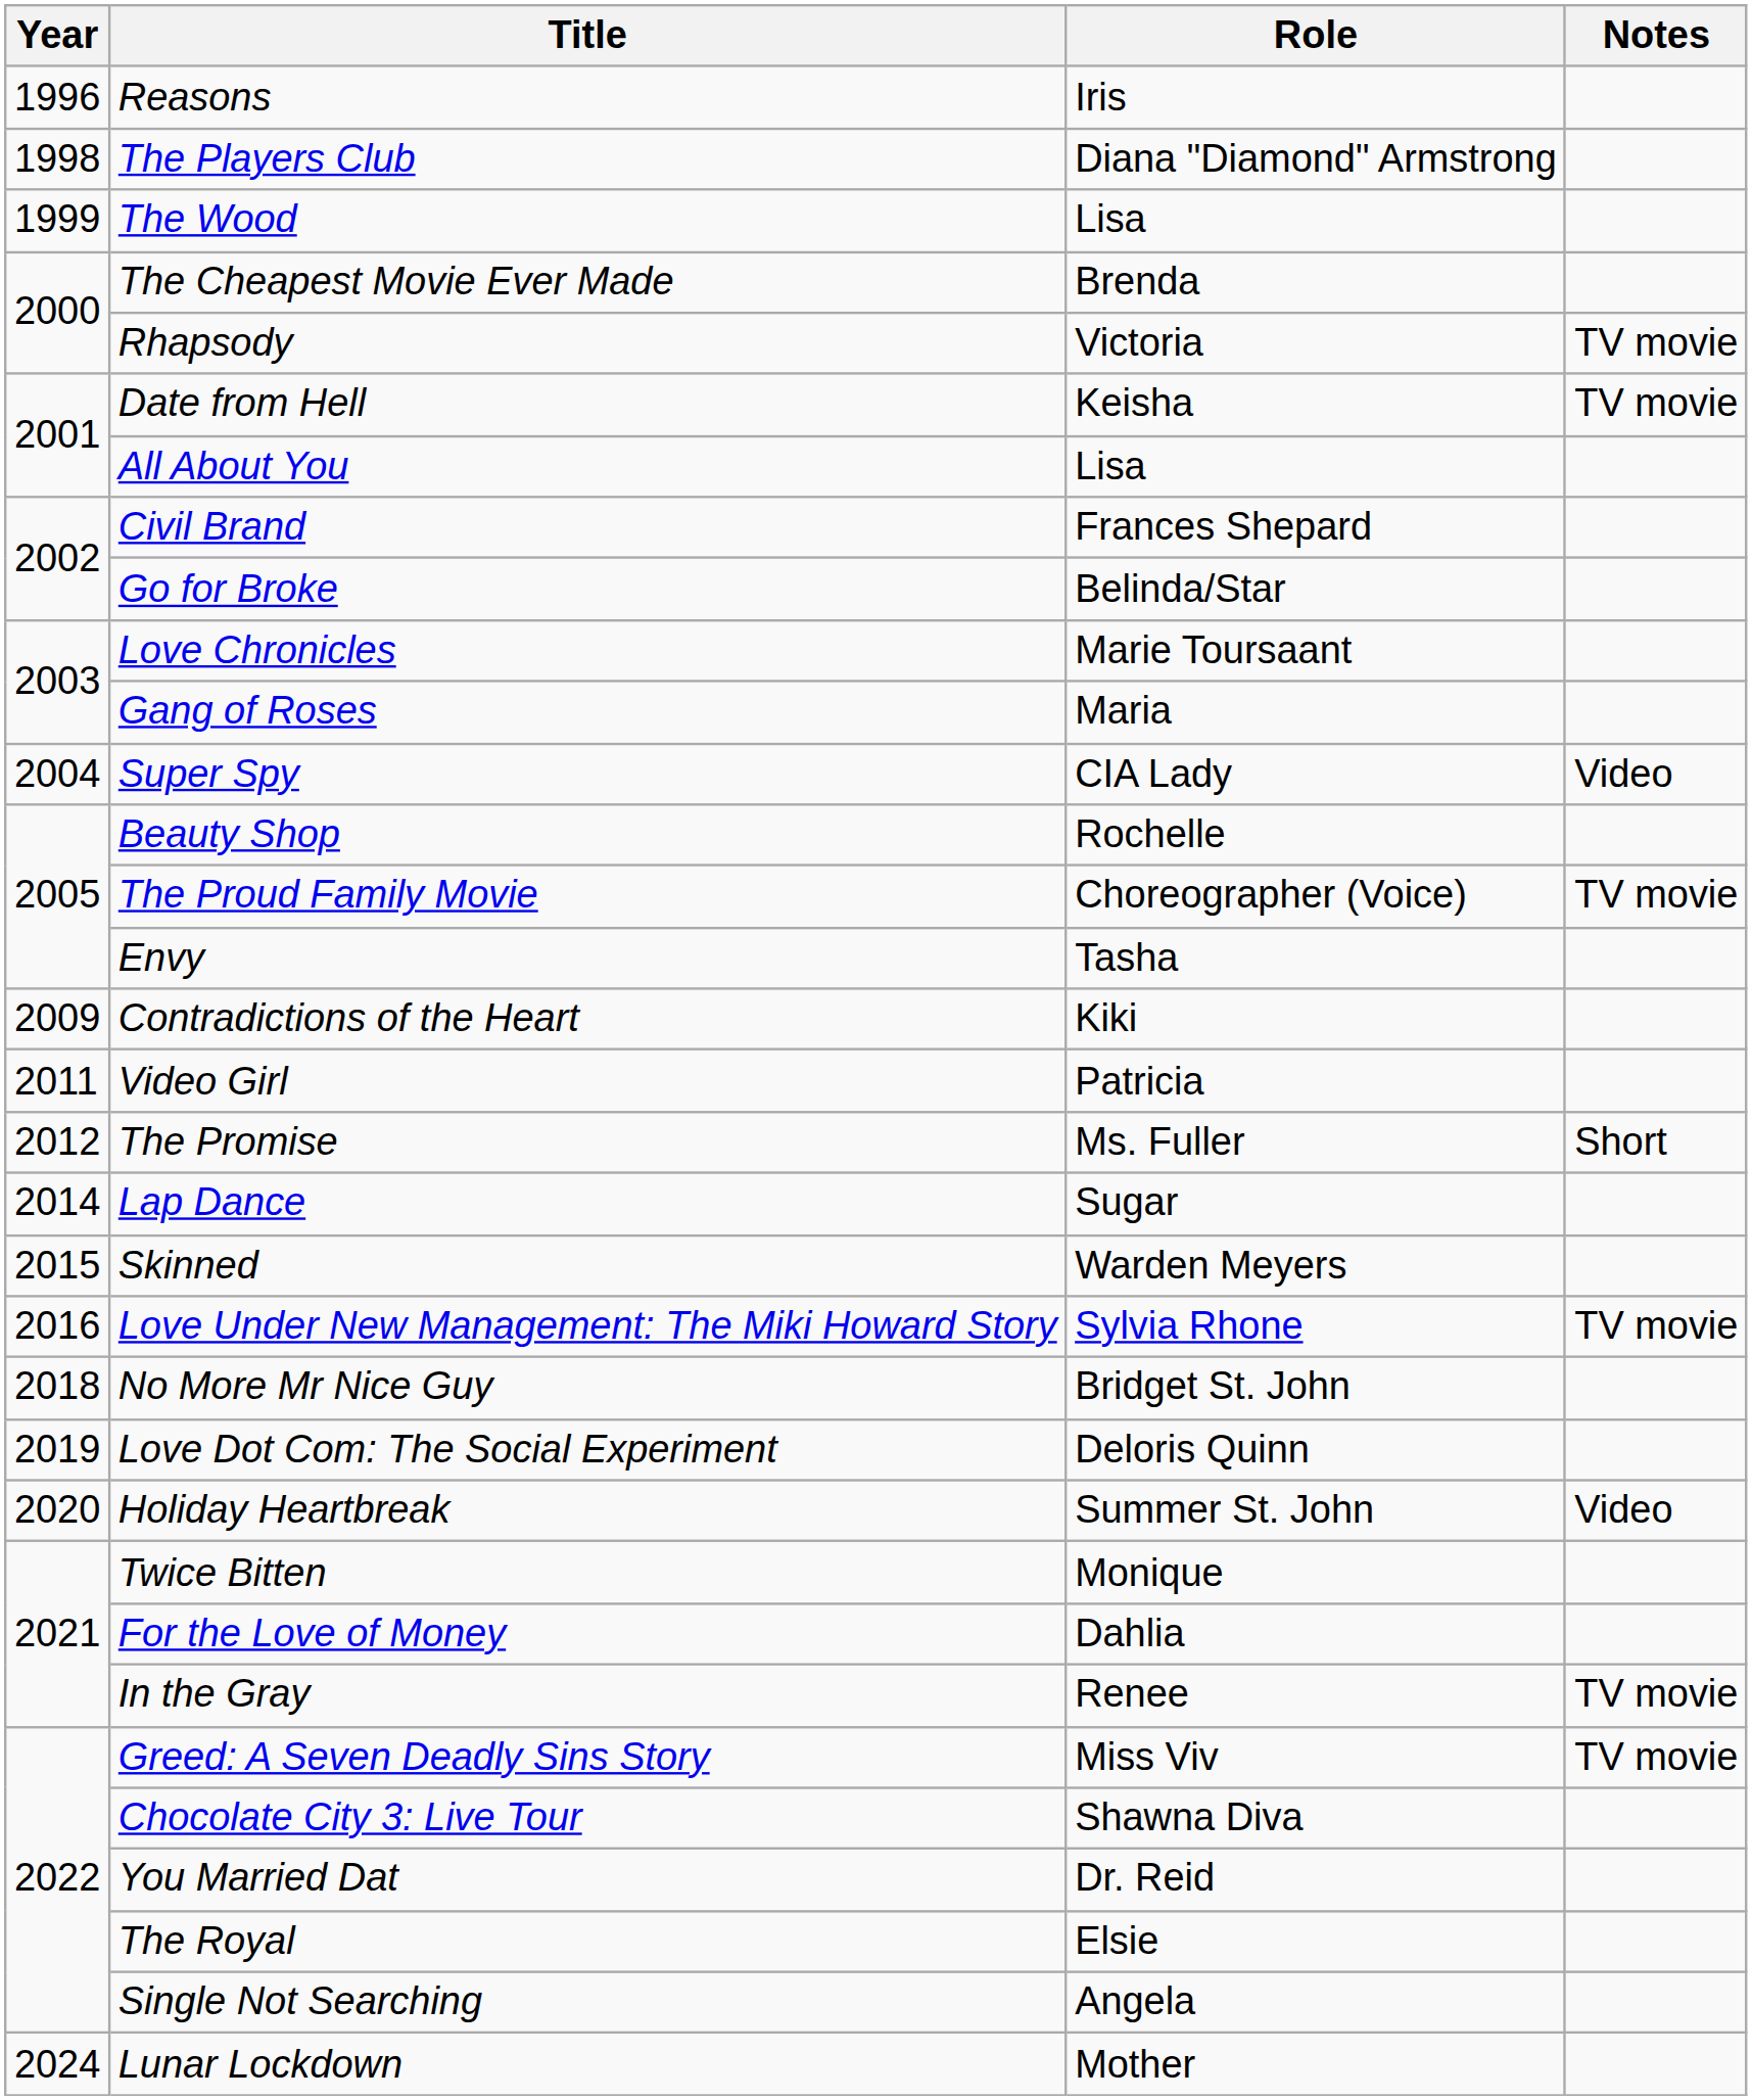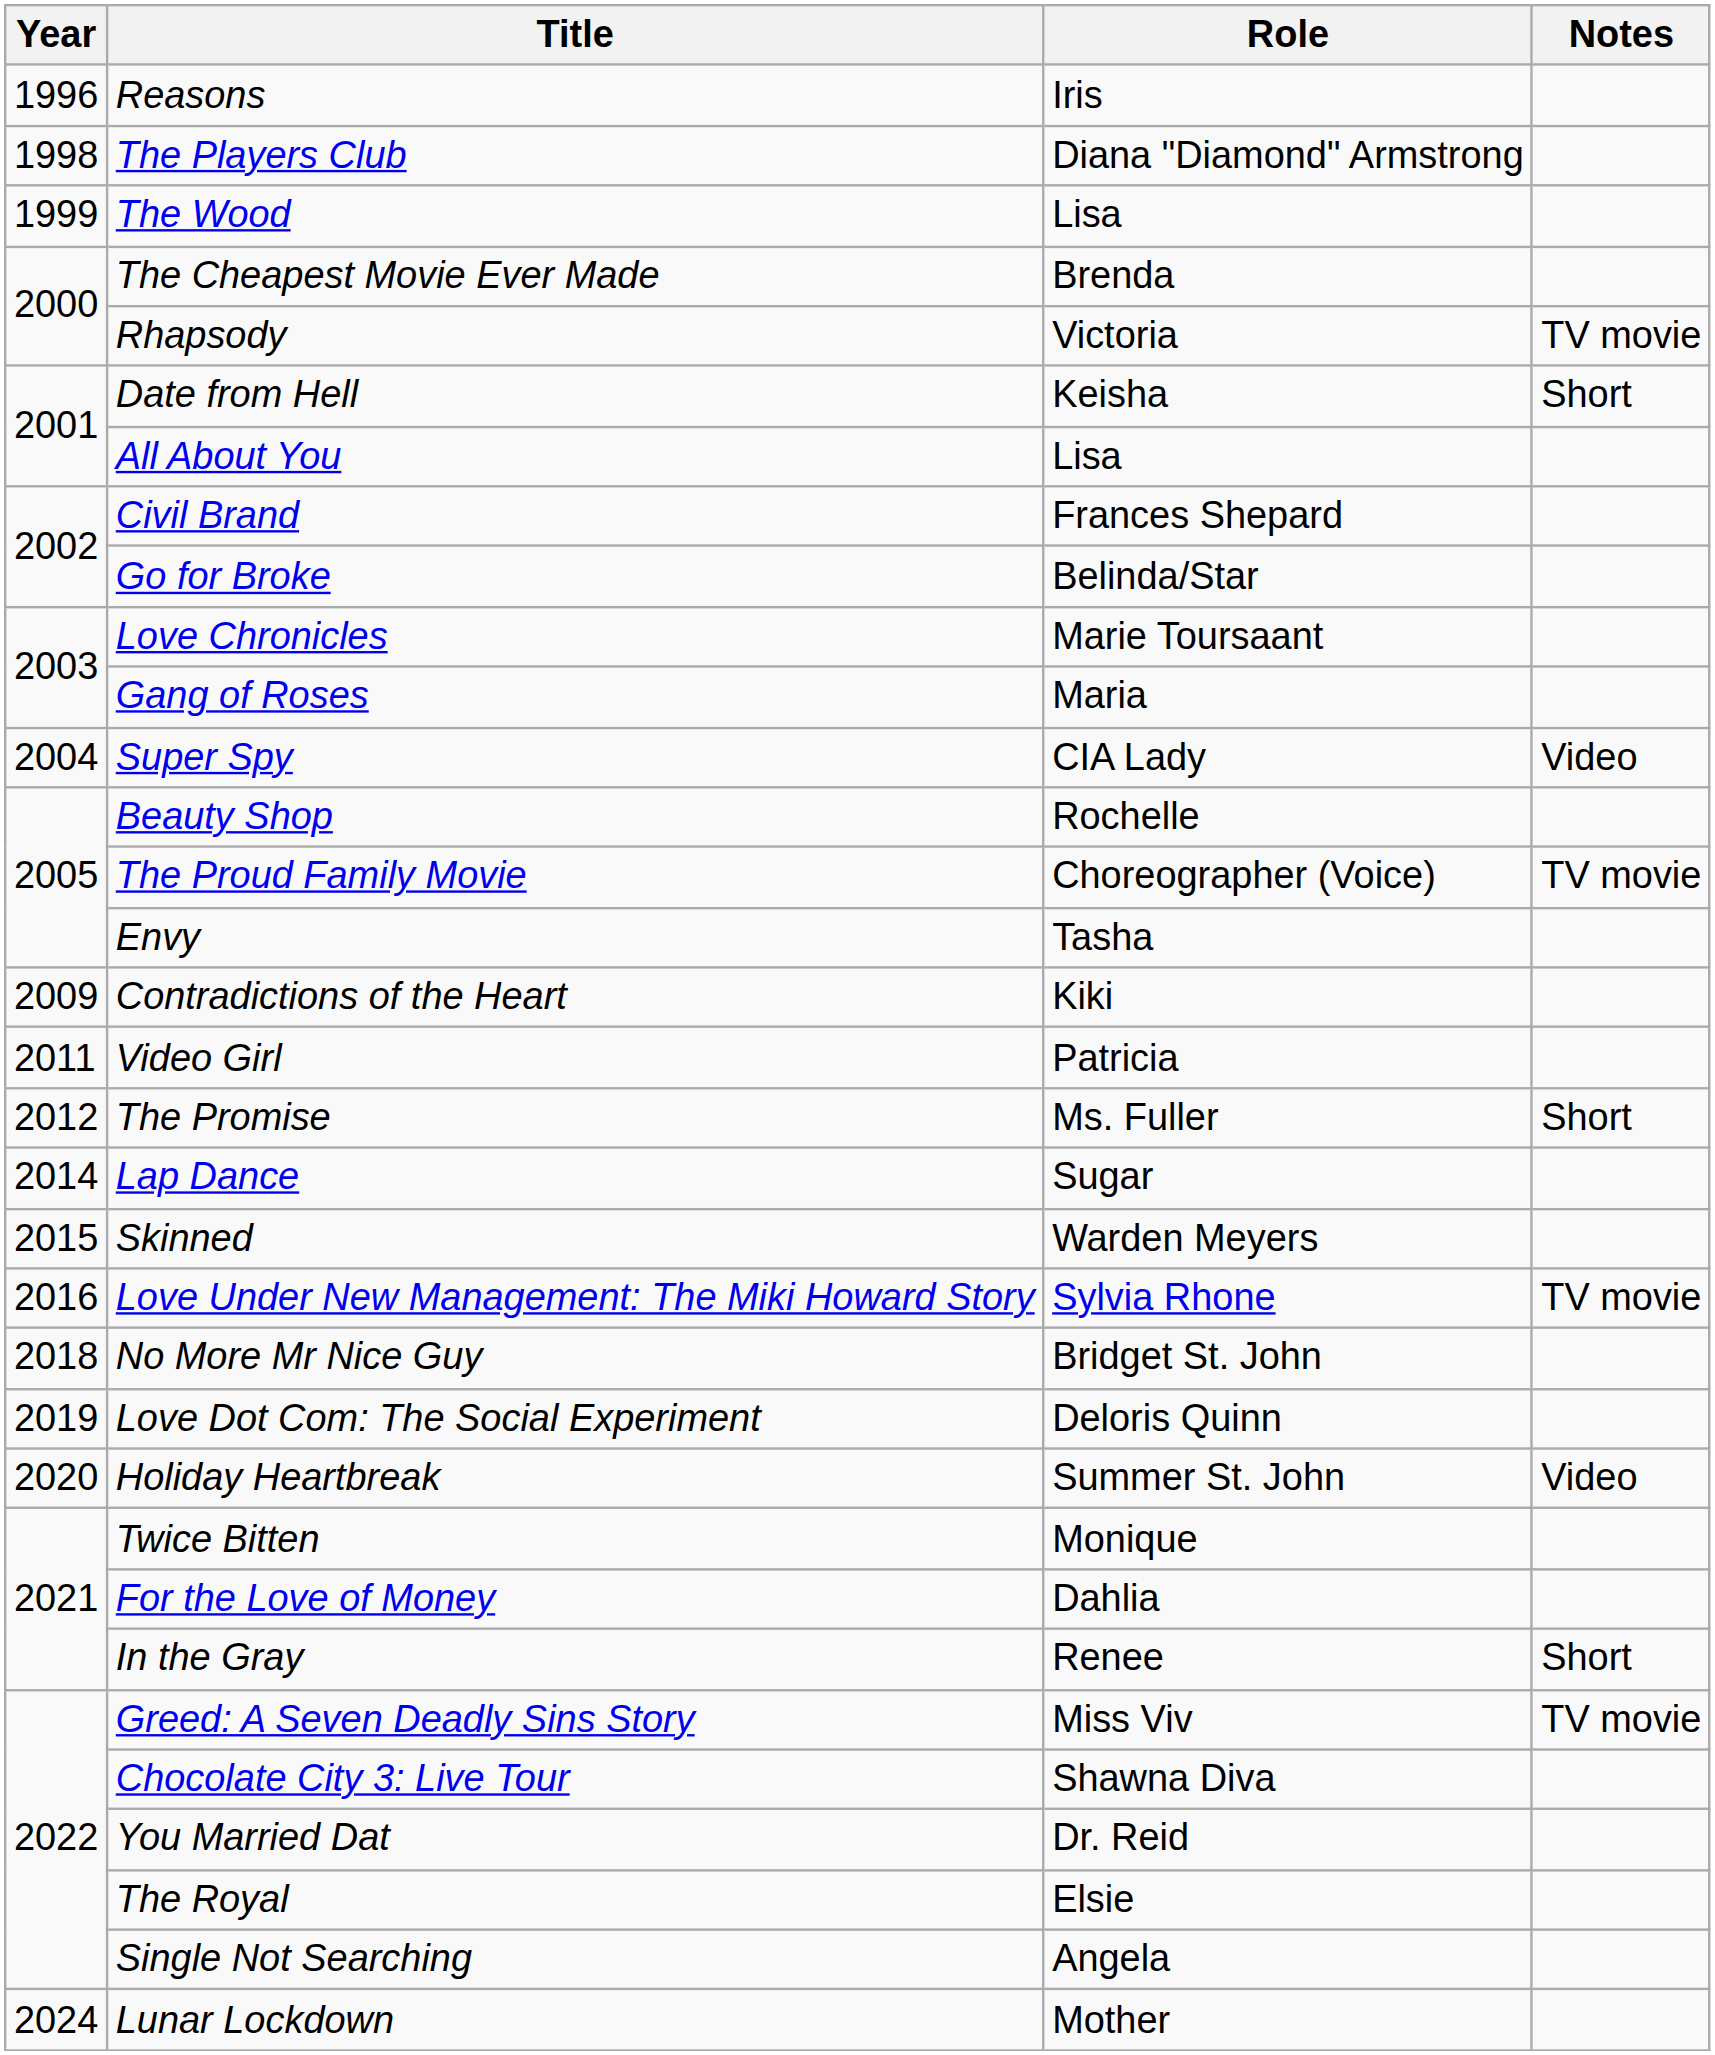 <table class="wikitable plainrowheaders sortable" style="margin-right: 0;">
 <tr>
 <th>Year</th>
 <th>Title</th>
 <th>Role</th>
 <th>Notes</th>
 </tr>
 <tr>
 <td>1996</td>
 <td><em>Reasons</em></td>
 <td>Iris</td>
 <td></td>
 </tr>
 <tr>
 <td>1998</td>
 <td><em><a href='#'>The Players Club</a></em></td>
 <td>Diana "Diamond" Armstrong</td>
 <td></td>
 </tr>
 <tr>
 <td>1999</td>
 <td><em><a href='#'>The Wood</a></em></td>
 <td>Lisa</td>
 <td></td>
 </tr>
 <tr>
 <td rowspan=2>2000</td>
 <td><em>The Cheapest Movie Ever Made </em></td>
 <td>Brenda</td>
 <td></td>
 </tr>
 <tr>
 <td><em>Rhapsody</em></td>
 <td>Victoria</td>
 <td>TV movie</td>
 </tr>
 <tr>
 <td rowspan=2>2001</td>
 <td><em>Date from Hell</em></td>
 <td>Keisha</td>
-<td>TV movie</td>
+<td>Short</td>
 </tr>
 <tr>
 <td><em><a href='#'>All About You</a></em></td>
 <td>Lisa</td>
 <td></td>
 </tr>
 <tr>
 <td rowspan=2>2002</td>
 <td><em><a href='#'>Civil Brand</a></em></td>
 <td>Frances Shepard</td>
 <td></td>
 </tr>
 <tr>
 <td><em><a href='#'>Go for Broke</a></em></td>
 <td>Belinda/Star</td>
 <td></td>
 </tr>
 <tr>
 <td rowspan=2>2003</td>
 <td><em><a href='#'>Love Chronicles</a></em></td>
 <td>Marie Toursaant</td>
 <td></td>
 </tr>
 <tr>
 <td><em><a href='#'>Gang of Roses</a></em></td>
 <td>Maria</td>
 <td></td>
 </tr>
 <tr>
 <td>2004</td>
 <td><em><a href='#'>Super Spy</a></em></td>
 <td>CIA Lady</td>
 <td>Video</td>
 </tr>
 <tr>
 <td rowspan=3>2005</td>
 <td><em><a href='#'>Beauty Shop</a></em></td>
 <td>Rochelle</td>
 <td></td>
 </tr>
 <tr>
 <td><em><a href='#'>The Proud Family Movie</a></em></td>
 <td>Choreographer (Voice)</td>
 <td>TV movie</td>
 </tr>
 <tr>
 <td><em>Envy</em></td>
 <td>Tasha</td>
 <td></td>
 </tr>
 <tr>
 <td>2009</td>
 <td><em>Contradictions of the Heart</em></td>
 <td>Kiki</td>
 <td></td>
 </tr>
 <tr>
 <td>2011</td>
 <td><em>Video Girl</em></td>
 <td>Patricia</td>
 <td></td>
 </tr>
 <tr>
 <td>2012</td>
 <td><em>The Promise</em></td>
 <td>Ms. Fuller</td>
 <td>Short</td>
 </tr>
 <tr>
 <td>2014</td>
 <td><em><a href='#'>Lap Dance</a></em></td>
 <td>Sugar</td>
 <td></td>
 </tr>
 <tr>
 <td>2015</td>
 <td><em>Skinned</em></td>
 <td>Warden Meyers</td>
 <td></td>
 </tr>
 <tr>
 <td>2016</td>
 <td><em><a href='#'>Love Under New Management: The Miki Howard Story</a></em></td>
 <td><a href='#'>Sylvia Rhone</a></td>
 <td>TV movie</td>
 </tr>
 <tr>
 <td>2018</td>
 <td><em>No More Mr Nice Guy</em></td>
 <td>Bridget St. John</td>
 <td></td>
 </tr>
 <tr>
 <td>2019</td>
 <td><em>Love Dot Com: The Social Experiment</em></td>
 <td>Deloris Quinn</td>
 <td></td>
 </tr>
 <tr>
 <td>2020</td>
 <td><em>Holiday Heartbreak</em></td>
 <td>Summer St. John</td>
 <td>Video</td>
 </tr>
 <tr>
 <td rowspan=3>2021</td>
 <td><em>Twice Bitten</em></td>
 <td>Monique</td>
 <td></td>
 </tr>
 <tr>
 <td><em><a href='#'>For the Love of Money</a></em></td>
 <td>Dahlia</td>
 <td></td>
 </tr>
 <tr>
 <td><em>In the Gray</em></td>
 <td>Renee</td>
-<td>TV movie</td>
+<td>Short</td>
 </tr>
 <tr>
 <td rowspan=5>2022</td>
 <td><em><a href='#'>Greed: A Seven Deadly Sins Story</a></em></td>
 <td>Miss Viv</td>
 <td>TV movie</td>
 </tr>
 <tr>
 <td><em><a href='#'>Chocolate City 3: Live Tour</a></em></td>
 <td>Shawna Diva</td>
 <td></td>
 </tr>
 <tr>
 <td><em>You Married Dat</em></td>
 <td>Dr. Reid</td>
 <td></td>
 </tr>
 <tr>
 <td><em>The Royal</em></td>
 <td>Elsie</td>
 <td></td>
 </tr>
 <tr>
 <td><em>Single Not Searching</em></td>
 <td>Angela</td>
 <td></td>
 </tr>
 <tr>
 <td>2024</td>
 <td><em>Lunar Lockdown</em></td>
 <td>Mother </td>
 <td></td>
 </tr>
 </table>
